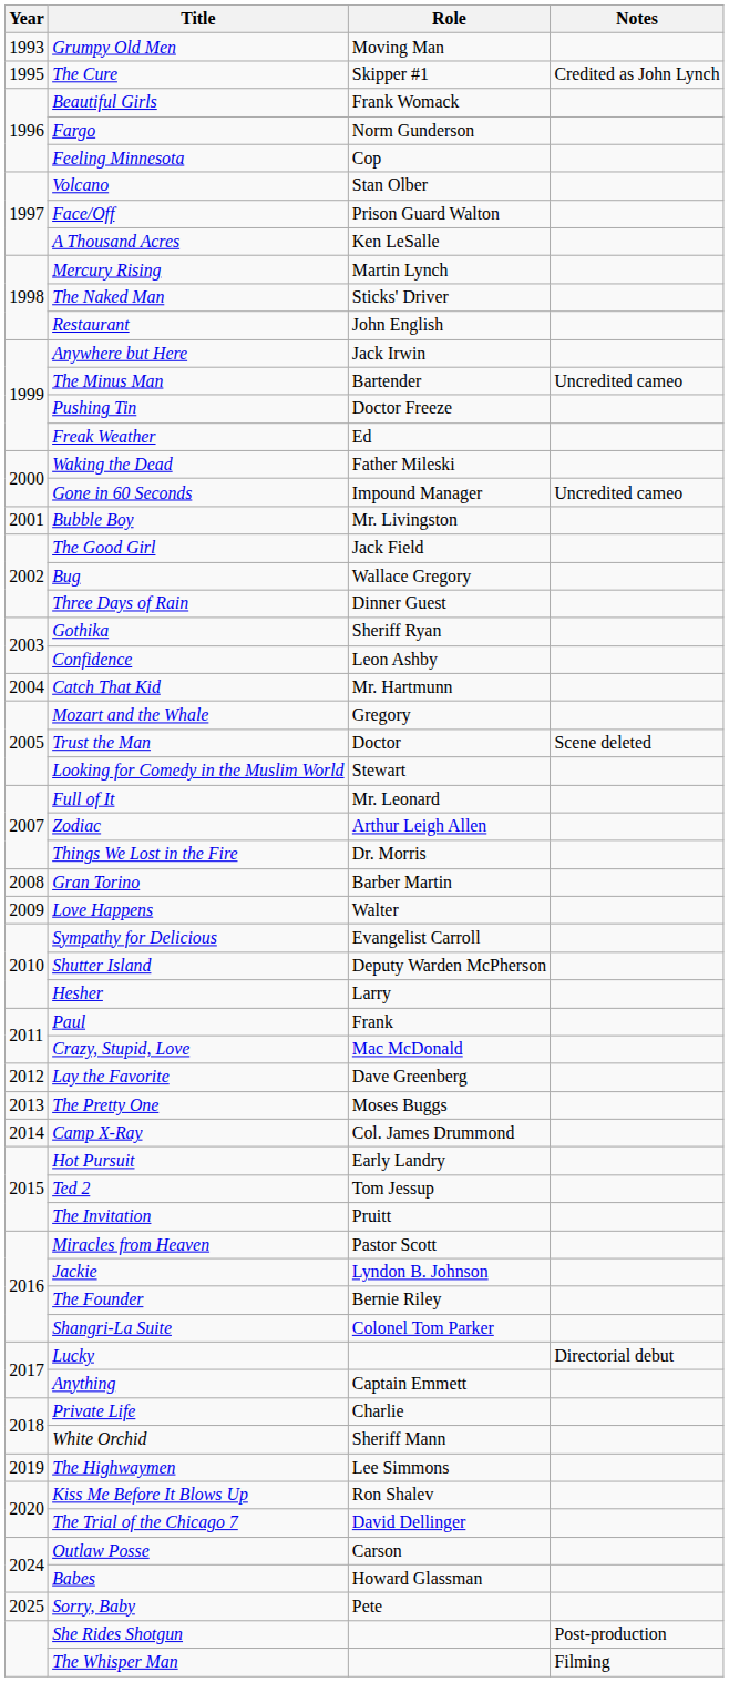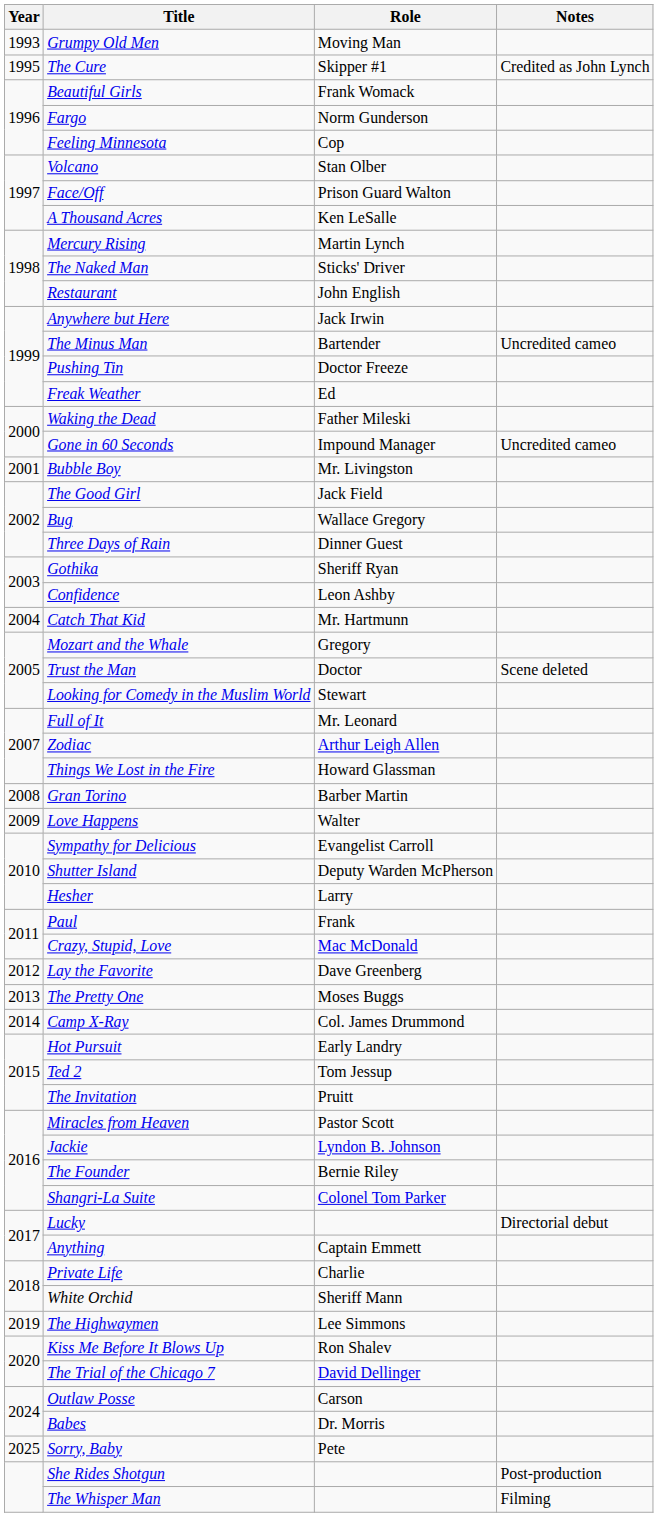 <table class="wikitable sortable">
 <tr>
 <th>Year</th>
 <th>Title</th>
 <th>Role</th>
 <th class="unsortable">Notes</th>
 </tr>
 <tr>
 <td>1993</td>
 <td><em><a href='#'>Grumpy Old Men</a></em></td>
 <td>Moving Man</td>
 <td></td>
 </tr>
 <tr>
 <td>1995</td>
 <td><em><a href='#'>The Cure</a></em></td>
 <td>Skipper #1</td>
 <td>Credited as John Lynch</td>
 </tr>
 <tr>
 <td rowspan="3">1996</td>
 <td><em><a href='#'>Beautiful Girls</a></em></td>
 <td>Frank Womack</td>
 <td></td>
 </tr>
 <tr>
 <td><em><a href='#'>Fargo</a></em></td>
 <td>Norm Gunderson</td>
 <td></td>
 </tr>
 <tr>
 <td><em><a href='#'>Feeling Minnesota</a></em></td>
 <td>Cop</td>
 <td></td>
 </tr>
 <tr>
 <td rowspan="3">1997</td>
 <td><em><a href='#'>Volcano</a></em></td>
 <td>Stan Olber</td>
 <td></td>
 </tr>
 <tr>
 <td><em><a href='#'>Face/Off</a></em></td>
 <td>Prison Guard Walton</td>
 <td></td>
 </tr>
 <tr>
 <td><em><a href='#'>A Thousand Acres</a></em></td>
 <td>Ken LeSalle</td>
 <td></td>
 </tr>
 <tr>
 <td rowspan="3">1998</td>
 <td><em><a href='#'>Mercury Rising</a></em></td>
 <td>Martin Lynch</td>
 <td></td>
 </tr>
 <tr>
 <td><em><a href='#'>The Naked Man</a></em></td>
 <td>Sticks' Driver</td>
 <td></td>
 </tr>
 <tr>
 <td><em><a href='#'>Restaurant</a></em></td>
 <td>John English</td>
 <td></td>
 </tr>
 <tr>
 <td rowspan="4">1999</td>
 <td><em><a href='#'>Anywhere but Here</a></em></td>
 <td>Jack Irwin</td>
 <td></td>
 </tr>
 <tr>
 <td><em><a href='#'>The Minus Man</a></em></td>
 <td>Bartender</td>
 <td>Uncredited cameo</td>
 </tr>
 <tr>
 <td><em><a href='#'>Pushing Tin</a></em></td>
 <td>Doctor Freeze</td>
 <td></td>
 </tr>
 <tr>
 <td><em><a href='#'>Freak Weather</a></em></td>
 <td>Ed</td>
 <td></td>
 </tr>
 <tr>
 <td rowspan="2">2000</td>
 <td><em><a href='#'>Waking the Dead</a></em></td>
 <td>Father Mileski</td>
 <td></td>
 </tr>
 <tr>
 <td><em><a href='#'>Gone in 60 Seconds</a></em></td>
 <td>Impound Manager</td>
 <td>Uncredited cameo</td>
 </tr>
 <tr>
 <td>2001</td>
 <td><em><a href='#'>Bubble Boy</a></em></td>
 <td>Mr. Livingston</td>
 <td></td>
 </tr>
 <tr>
 <td rowspan="3">2002</td>
 <td><em><a href='#'>The Good Girl</a></em></td>
 <td>Jack Field</td>
 <td></td>
 </tr>
 <tr>
 <td><em><a href='#'>Bug</a></em></td>
 <td>Wallace Gregory</td>
 <td></td>
 </tr>
 <tr>
 <td><em><a href='#'>Three Days of Rain</a></em></td>
 <td>Dinner Guest</td>
 <td></td>
 </tr>
 <tr>
 <td rowspan="2">2003</td>
 <td><em><a href='#'>Gothika</a></em></td>
 <td>Sheriff Ryan</td>
 <td></td>
 </tr>
 <tr>
 <td><em><a href='#'>Confidence</a></em></td>
 <td>Leon Ashby</td>
 <td></td>
 </tr>
 <tr>
 <td>2004</td>
 <td><em><a href='#'>Catch That Kid</a></em></td>
 <td>Mr. Hartmunn</td>
 <td></td>
 </tr>
 <tr>
 <td rowspan="3">2005</td>
 <td><em><a href='#'>Mozart and the Whale</a></em></td>
 <td>Gregory</td>
 <td></td>
 </tr>
 <tr>
 <td><em><a href='#'>Trust the Man</a></em></td>
 <td>Doctor</td>
 <td>Scene deleted</td>
 </tr>
 <tr>
 <td><em><a href='#'>Looking for Comedy in the Muslim World</a></em></td>
 <td>Stewart</td>
 <td></td>
 </tr>
 <tr>
 <td rowspan="3">2007</td>
 <td><em><a href='#'>Full of It</a></em></td>
 <td>Mr. Leonard</td>
 <td></td>
 </tr>
 <tr>
 <td><em><a href='#'>Zodiac</a></em></td>
 <td><a href='#'>Arthur Leigh Allen</a></td>
 <td></td>
 </tr>
 <tr>
 <td><em><a href='#'>Things We Lost in the Fire</a></em></td>
-<td>Dr. Morris</td>
+<td>Howard Glassman</td>
 <td></td>
 </tr>
 <tr>
 <td>2008</td>
 <td><em><a href='#'>Gran Torino</a></em></td>
 <td>Barber Martin</td>
 <td></td>
 </tr>
 <tr>
 <td>2009</td>
 <td><em><a href='#'>Love Happens</a></em></td>
 <td>Walter</td>
 <td></td>
 </tr>
 <tr>
 <td rowspan="3">2010</td>
 <td><em><a href='#'>Sympathy for Delicious</a></em></td>
 <td>Evangelist Carroll</td>
 <td></td>
 </tr>
 <tr>
 <td><em><a href='#'>Shutter Island</a></em></td>
 <td>Deputy Warden McPherson</td>
 <td></td>
 </tr>
 <tr>
 <td><em><a href='#'>Hesher</a></em></td>
 <td>Larry</td>
 <td></td>
 </tr>
 <tr>
 <td rowspan="2">2011</td>
 <td><em><a href='#'>Paul</a></em></td>
 <td>Frank</td>
 <td></td>
 </tr>
 <tr>
 <td><em><a href='#'>Crazy, Stupid, Love</a></em></td>
 <td><a href='#'>Mac McDonald</a></td>
 <td></td>
 </tr>
 <tr>
 <td>2012</td>
 <td><em><a href='#'>Lay the Favorite</a></em></td>
 <td>Dave Greenberg</td>
 <td></td>
 </tr>
 <tr>
 <td>2013</td>
 <td><em><a href='#'>The Pretty One</a></em></td>
 <td>Moses Buggs</td>
 <td></td>
 </tr>
 <tr>
 <td>2014</td>
 <td><em><a href='#'>Camp X-Ray</a></em></td>
 <td>Col. James Drummond</td>
 <td></td>
 </tr>
 <tr>
 <td rowspan="3">2015</td>
 <td><em><a href='#'>Hot Pursuit</a></em></td>
 <td>Early Landry</td>
 <td></td>
 </tr>
 <tr>
 <td><em><a href='#'>Ted 2</a></em></td>
 <td>Tom Jessup</td>
 <td></td>
 </tr>
 <tr>
 <td><em><a href='#'>The Invitation</a></em></td>
 <td>Pruitt</td>
 <td></td>
 </tr>
 <tr>
 <td rowspan="4">2016</td>
 <td><em><a href='#'>Miracles from Heaven</a></em></td>
 <td>Pastor Scott</td>
 <td></td>
 </tr>
 <tr>
 <td><em><a href='#'>Jackie</a></em></td>
 <td><a href='#'>Lyndon B. Johnson</a></td>
 <td></td>
 </tr>
 <tr>
 <td><em><a href='#'>The Founder</a></em></td>
 <td>Bernie Riley</td>
 <td></td>
 </tr>
 <tr>
 <td><em><a href='#'>Shangri-La Suite</a></em></td>
 <td><a href='#'>Colonel Tom Parker</a></td>
 <td></td>
 </tr>
 <tr>
 <td rowspan="2">2017</td>
 <td><em><a href='#'>Lucky</a></em></td>
 <td></td>
 <td>Directorial debut</td>
 </tr>
 <tr>
 <td><em><a href='#'>Anything</a> </em></td>
 <td>Captain Emmett</td>
 <td></td>
 </tr>
 <tr>
 <td rowspan="2">2018</td>
 <td><em><a href='#'>Private Life</a></em></td>
 <td>Charlie</td>
 <td></td>
 </tr>
 <tr>
 <td><em>White Orchid</em></td>
 <td>Sheriff Mann</td>
 <td></td>
 </tr>
 <tr>
 <td>2019</td>
 <td><em><a href='#'>The Highwaymen</a></em></td>
 <td>Lee Simmons</td>
 <td></td>
 </tr>
 <tr>
 <td rowspan="2">2020</td>
 <td><em><a href='#'>Kiss Me Before It Blows Up</a></em></td>
 <td>Ron Shalev</td>
 <td></td>
 </tr>
 <tr>
 <td><em><a href='#'>The Trial of the Chicago 7</a></em></td>
 <td><a href='#'>David Dellinger</a></td>
 <td></td>
 </tr>
 <tr>
 <td rowspan="2">2024</td>
 <td><em><a href='#'>Outlaw Posse</a></em></td>
 <td>Carson</td>
 <td></td>
 </tr>
 <tr>
 <td><em><a href='#'>Babes</a></em></td>
-<td>Howard Glassman</td>
+<td>Dr. Morris</td>
 <td></td>
 </tr>
 <tr>
 <td>2025</td>
 <td><em><a href='#'>Sorry, Baby</a></em></td>
 <td>Pete</td>
 <td></td>
 </tr>
 <tr>
 <td rowspan="2"></td>
 <td><em><a href='#'>She Rides Shotgun</a></em></td>
 <td></td>
 <td>Post-production</td>
 </tr>
 <tr>
 <td><em><a href='#'>The Whisper Man</a></em></td>
 <td></td>
 <td>Filming</td>
 </tr>
 </table>
